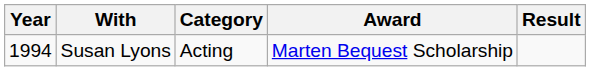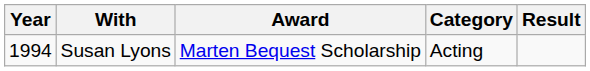 <table class=wikitable>
 <tr>
 <th>Year</th>
 <th>With</th>
+<th>Award</th>
 <th>Category</th>
-<th>Award</th>
 <th>Result</th>
 </tr>
 <tr>
 <td>1994</td>
 <td>Susan Lyons</td>
+<td><a href='#'>Marten Bequest</a> Scholarship</td>
 <td>Acting</td>
-<td><a href='#'>Marten Bequest</a> Scholarship</td>
 <td></td>
 </tr>
 </table>
